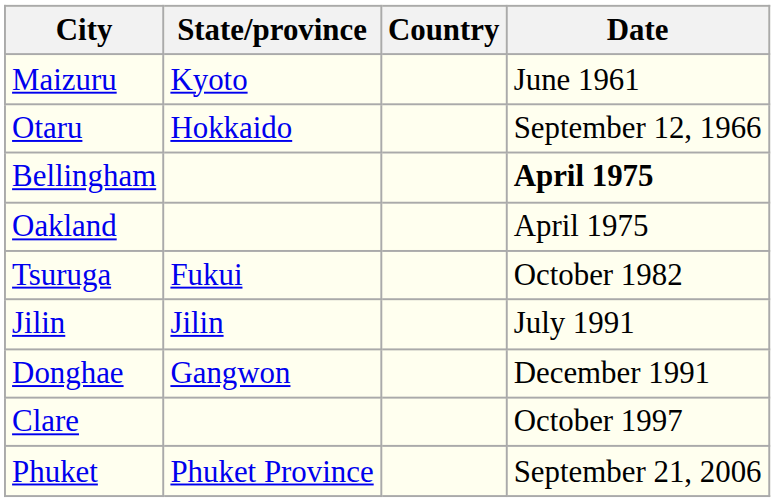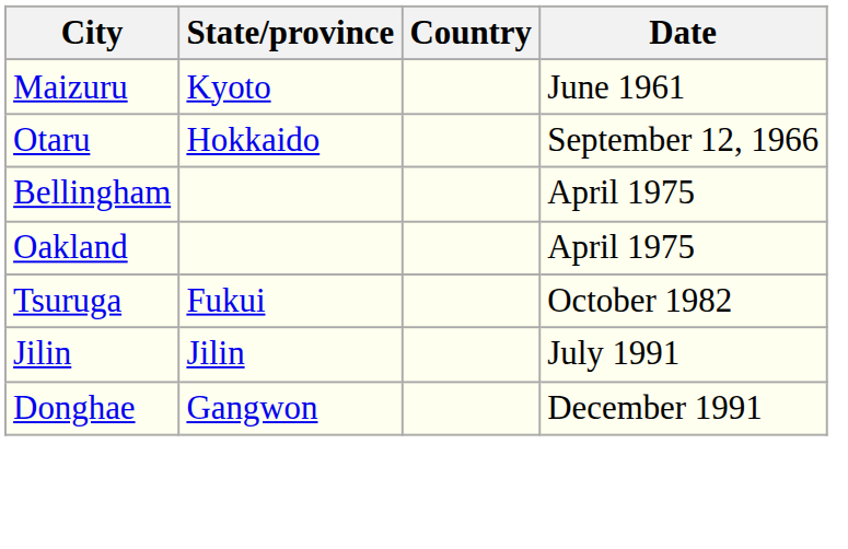 <table class="wikitable" border="1" style="font-size:100%; background:#FFFFEF; float:left;">
 <tr>
 <th>City</th>
 <th>State/province</th>
 <th>Country</th>
 <th>Date</th>
 </tr>
 <tr>
 <td><a href='#'>Maizuru</a></td>
 <td> <a href='#'>Kyoto</a></td>
 <td></td>
 <td>June 1961</td>
 </tr>
 <tr>
 <td><a href='#'>Otaru</a></td>
 <td> <a href='#'>Hokkaido</a></td>
 <td></td>
 <td>September 12, 1966</td>
 </tr>
 <tr>
 <td><a href='#'>Bellingham</a></td>
 <td></td>
 <td></td>
-<td><strong>April 1975</strong></td>
+<td>April 1975</td>
 </tr>
 <tr>
 <td><a href='#'>Oakland</a></td>
 <td></td>
 <td></td>
 <td>April 1975</td>
 </tr>
 <tr>
 <td><a href='#'>Tsuruga</a></td>
 <td> <a href='#'>Fukui</a></td>
 <td></td>
 <td>October 1982</td>
 </tr>
 <tr>
 <td><a href='#'>Jilin</a></td>
 <td> <a href='#'>Jilin</a></td>
 <td></td>
 <td>July 1991</td>
 </tr>
 <tr>
 <td><a href='#'>Donghae</a></td>
 <td> <a href='#'>Gangwon</a></td>
 <td></td>
 <td>December 1991</td>
 </tr>
-<tr>
-<td><a href='#'>Clare</a></td>
-<td></td>
-<td></td>
-<td>October 1997</td>
-</tr>
-<tr>
-<td><a href='#'>Phuket</a></td>
-<td> <a href='#'>Phuket Province</a></td>
-<td></td>
-<td>September 21, 2006</td>
-</tr>
 </table>
